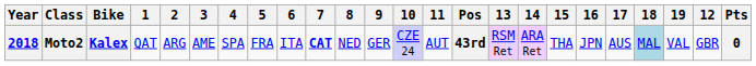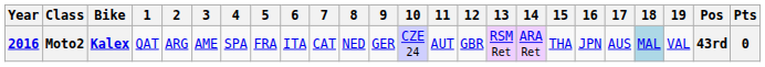 <table class="wikitable" style="text-align:center">
 <tr>
 <th>Year</th>
 <th>Class</th>
 <th>Bike</th>
 <th>1</th>
 <th>2</th>
 <th>3</th>
 <th>4</th>
 <th>5</th>
 <th>6</th>
 <th>7</th>
 <th>8</th>
 <th>9</th>
 <th>10</th>
 <th>11</th>
-<th>Pos</th>
+<th>12</th>
 <th>13</th>
 <th>14</th>
 <th>15</th>
 <th>16</th>
 <th>17</th>
 <th>18</th>
 <th>19</th>
-<th>12</th>
+<th>Pos</th>
 <th>Pts</th>
 </tr>
 <tr>
-<th><a href='#'>2018</a></th>
+<th><a href='#'>2016</a></th>
 <th>Moto2</th>
 <th><a href='#'>Kalex</a></th>
 <td><a href='#'>QAT</a></td>
 <td><a href='#'>ARG</a></td>
 <td><a href='#'>AME</a></td>
 <td><a href='#'>SPA</a></td>
 <td><a href='#'>FRA</a></td>
 <td><a href='#'>ITA</a></td>
-<td><strong><a href='#'>CAT</a></strong></td>
+<td><a href='#'>CAT</a></td>
 <td><a href='#'>NED</a></td>
 <td><a href='#'>GER</a></td>
 <td style="background:#cfcfff;"><a href='#'>CZE</a><br><small>24</small></td>
 <td><a href='#'>AUT</a></td>
-<th>43rd</th>
+<td><a href='#'>GBR</a></td>
 <td style="background:#efcfff;"><a href='#'>RSM</a><br><small>Ret</small></td>
 <td style="background:#efcfff;"><a href='#'>ARA</a><br><small>Ret</small></td>
 <td><a href='#'>THA</a></td>
 <td><a href='#'>JPN</a></td>
 <td><a href='#'>AUS</a></td>
 <td style="background: lightblue;"><a href='#'>MAL</a></td>
 <td><a href='#'>VAL</a></td>
-<td><a href='#'>GBR</a></td>
+<th>43rd</th>
 <th>0</th>
 </tr>
 </table>
